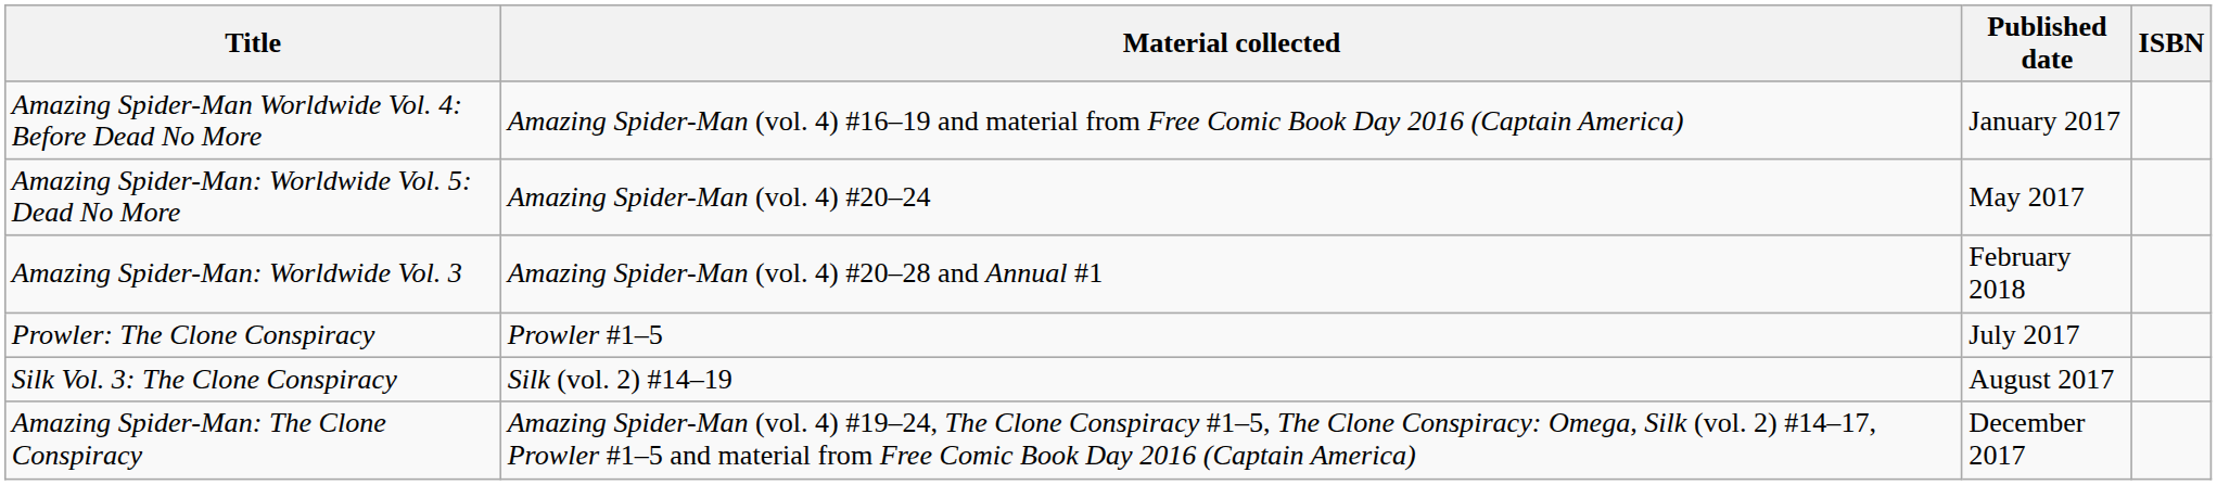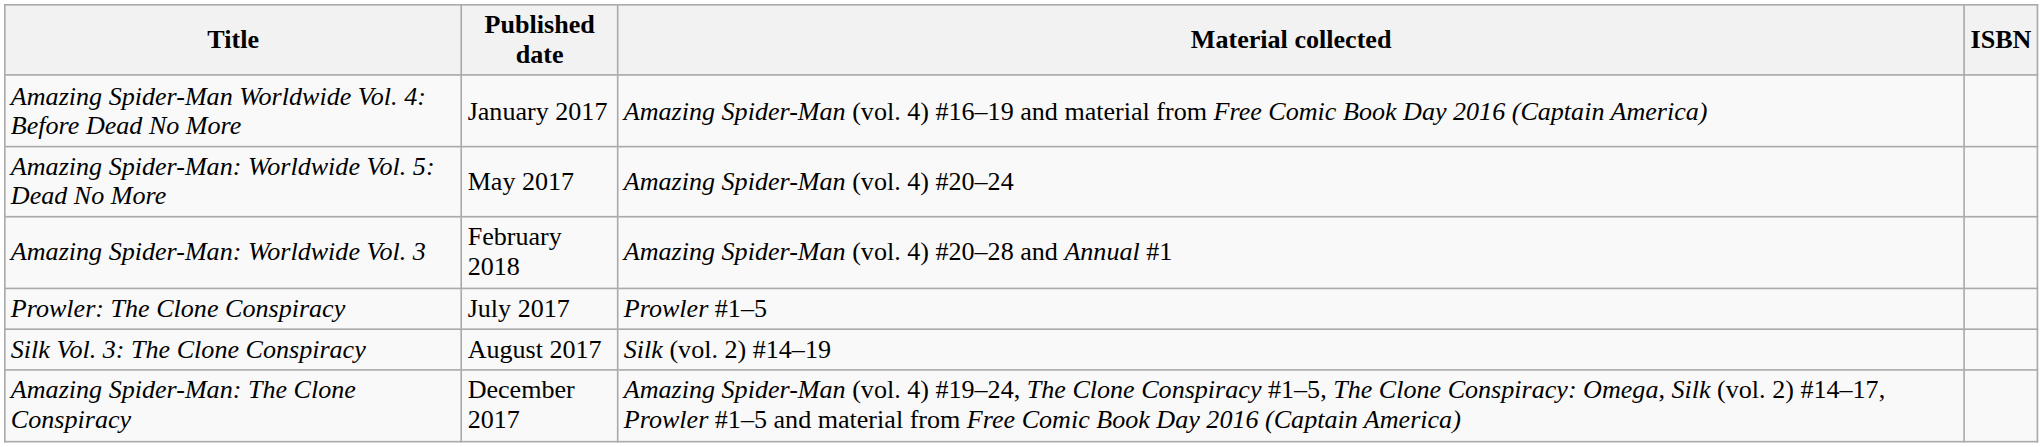 <table class="wikitable">
 <tr>
 <th>Title</th>
+<th>Published date</th>
 <th>Material collected</th>
-<th>Published date</th>
 <th>ISBN</th>
 </tr>
 <tr>
 <td><em>Amazing Spider-Man Worldwide Vol. 4: Before Dead No More</em></td>
+<td>January 2017</td>
 <td><em>Amazing Spider-Man</em> (vol. 4) #16–19 and material from <em>Free Comic Book Day 2016 (Captain America)</em></td>
-<td>January 2017</td>
 <td></td>
 </tr>
 <tr>
 <td><em>Amazing Spider-Man: Worldwide Vol. 5: Dead No More</em></td>
+<td>May 2017</td>
 <td><em>Amazing Spider-Man</em> (vol. 4) #20–24</td>
-<td>May 2017</td>
 <td></td>
 </tr>
 <tr>
 <td><em>Amazing Spider-Man: Worldwide Vol. 3</em></td>
+<td>February 2018</td>
 <td><em>Amazing Spider-Man</em> (vol. 4) #20–28 and <em>Annual</em> #1</td>
-<td>February 2018</td>
 <td></td>
 </tr>
 <tr>
 <td><em>Prowler: The Clone Conspiracy</em></td>
+<td>July 2017</td>
 <td><em>Prowler</em> #1–5</td>
-<td>July 2017</td>
 <td></td>
 </tr>
 <tr>
 <td><em>Silk Vol. 3: The Clone Conspiracy</em></td>
+<td>August 2017</td>
 <td><em>Silk</em> (vol. 2) #14–19</td>
-<td>August 2017</td>
 <td></td>
 </tr>
 <tr>
 <td><em>Amazing Spider-Man: The Clone Conspiracy</em></td>
+<td>December 2017</td>
 <td><em>Amazing Spider-Man</em> (vol. 4) #19–24, <em>The Clone Conspiracy</em> #1–5, <em>The Clone Conspiracy: Omega,</em> <em>Silk</em> (vol. 2) #14–17, <em>Prowler</em> #1–5 and material from <em>Free Comic Book Day 2016 (Captain America)</em></td>
-<td>December 2017</td>
 <td></td>
 </tr>
 </table>
